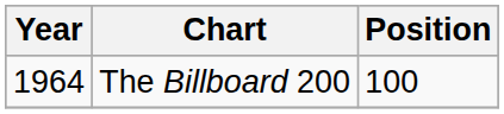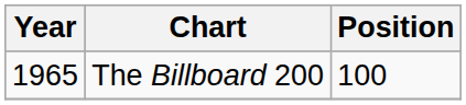 <table class="wikitable">
 <tr>
 <th>Year</th>
 <th>Chart</th>
 <th>Position</th>
 </tr>
 <tr>
-<td>1964</td>
+<td>1965</td>
 <td>The <em>Billboard</em> 200</td>
 <td>100</td>
 </tr>
 <tr>
 </tr>
 </table>
